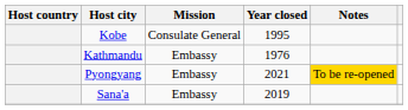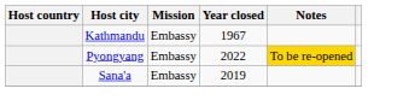 <table class="wikitable plainrowheaders" style="text-align:center;">
 <tr>
 <th scope="col">Host country</th>
 <th scope="col">Host city</th>
 <th scope="col">Mission</th>
 <th scope="col">Year closed</th>
 <th scope="col">Notes</th>
 <th scope="col"></th>
 </tr>
 <tr>
 <th scope="row"></th>
-<td><a href='#'>Kobe</a></td>
-<td>Consulate General</td>
-<td>1995</td>
-<td></td>
-<td></td>
-</tr>
-<tr>
-<th scope="row"></th>
 <td><a href='#'>Kathmandu</a></td>
 <td>Embassy</td>
-<td>1976</td>
+<td>1967</td>
 <td></td>
 </tr>
 <tr>
 <th scope="row"></th>
 <td><a href='#'>Pyongyang</a></td>
 <td>Embassy</td>
-<td>2021</td>
+<td>2022</td>
 <td style="background: gold;">To be re-opened</td>
 <td></td>
 </tr>
 <tr>
 <th scope="row"></th>
 <td><a href='#'>Sana'a</a></td>
 <td>Embassy</td>
 <td>2019</td>
 <td></td>
 <td></td>
 </tr>
 <tr>
 </tr>
 </table>
